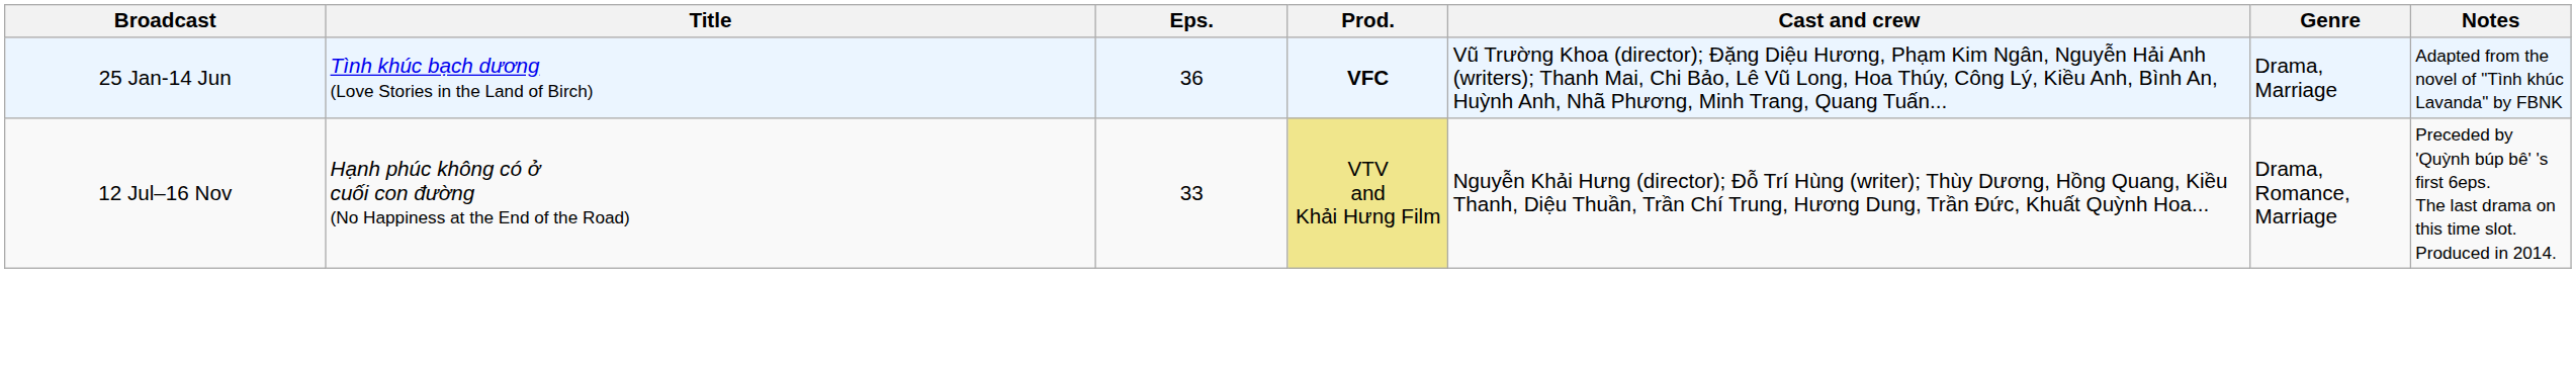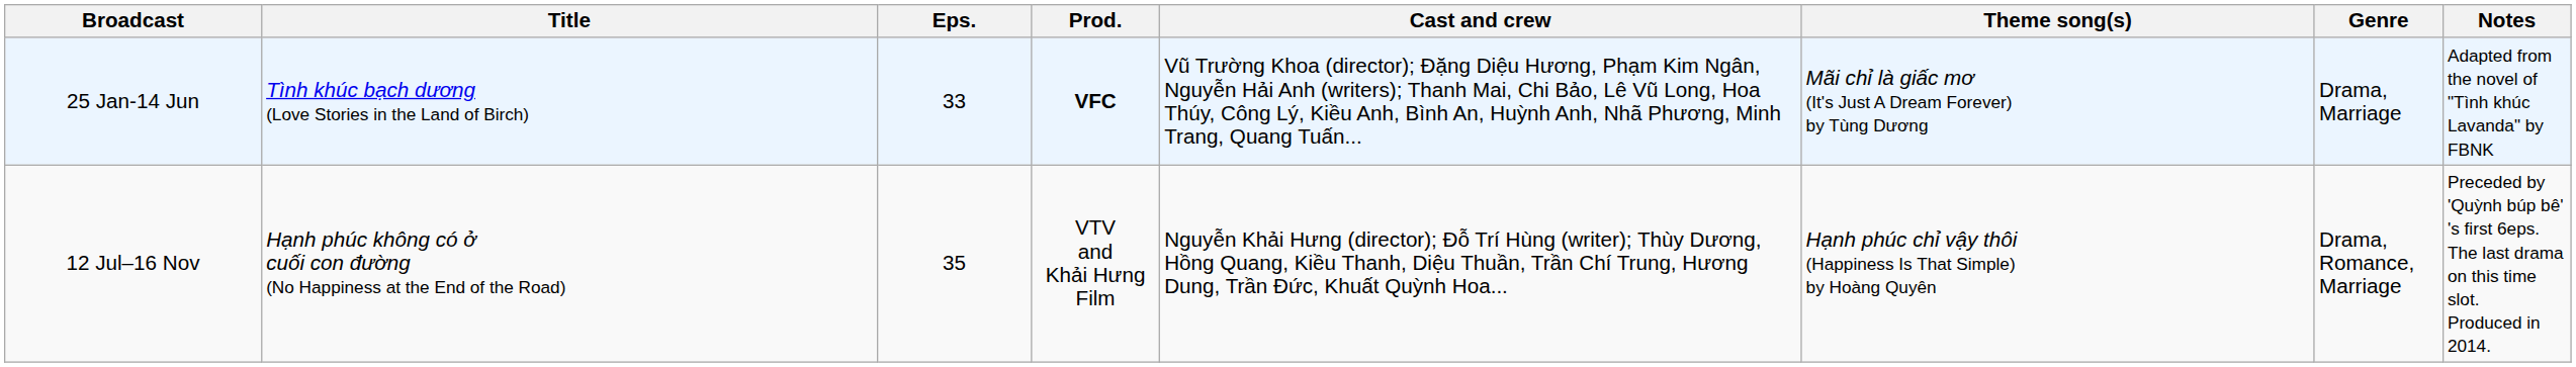 <table class="wikitable sortable">
 <tr>
 <th style="width:10%;">Broadcast</th>
 <th style="width:24%;">Title</th>
 <th style="width:6%;">Eps.</th>
 <th style="width:5%;">Prod.</th>
 <th style="width:25%;">Cast and crew</th>
+<th style="width:20%;">Theme song(s)</th>
 <th style="width:5%;">Genre</th>
 <th style="width:5%;">Notes</th>
 </tr>
 <tr ---- bgcolor="#ebf5ff">
 <td style="text-align:center;">25 Jan-14 Jun <br></td>
 <td><em><a href='#'>Tình khúc bạch dương</a></em> <br><small>(Love Stories in the Land of Birch)</small></td>
-<td style="text-align:center;">36</td>
+<td style="text-align:center;">33</td>
 <td style="text-align:center;"><strong>VFC</strong></td>
 <td>Vũ Trường Khoa (director); Đặng Diệu Hương, Phạm Kim Ngân, Nguyễn Hải Anh (writers); Thanh Mai, Chi Bảo, Lê Vũ Long, Hoa Thúy, Công Lý, Kiều Anh, Bình An, Huỳnh Anh, Nhã Phương, Minh Trang, Quang Tuấn...</td>
+<td><em>Mãi chỉ là giấc mơ</em> <br><small>(It's Just A Dream Forever)</small><br><small>by Tùng Dương</small><br></td>
 <td>Drama, Marriage</td>
 <td><small>Adapted from the novel of "Tình khúc Lavanda" by FBNK</small></td>
 </tr>
 <tr>
 <td style="text-align:center;">12 Jul–16 Nov <br></td>
 <td><em>Hạnh phúc không có ở <br>cuối con đường</em> <br><small>(No Happiness at the End of the Road)</small></td>
-<td style="text-align:center;">33</td>
-<td style="background: khaki; text-align:center;">VTV<br>and<br>Khải Hưng Film</td>
+<td style="text-align:center;">35</td>
+<td style="text-align:center;">VTV<br>and<br>Khải Hưng Film</td>
 <td>Nguyễn Khải Hưng (director); Đỗ Trí Hùng (writer); Thùy Dương, Hồng Quang, Kiều Thanh, Diệu Thuần, Trần Chí Trung, Hương Dung, Trần Đức, Khuất Quỳnh Hoa...</td>
+<td><em>Hạnh phúc chỉ vậy thôi</em> <br><small>(Happiness Is That Simple)</small><br><small>by Hoàng Quyên</small><br></td>
 <td>Drama, Romance, Marriage</td>
 <td><small>Preceded by 'Quỳnh búp bê' 's first 6eps.<br>The last drama on this time slot.<br>Produced in 2014.</small></td>
 </tr>
 </table>
